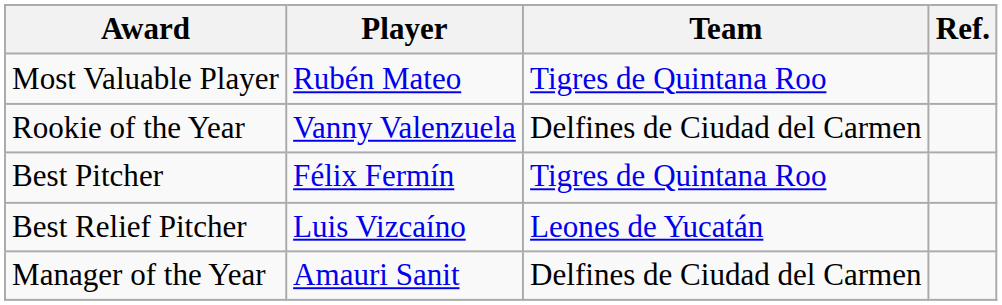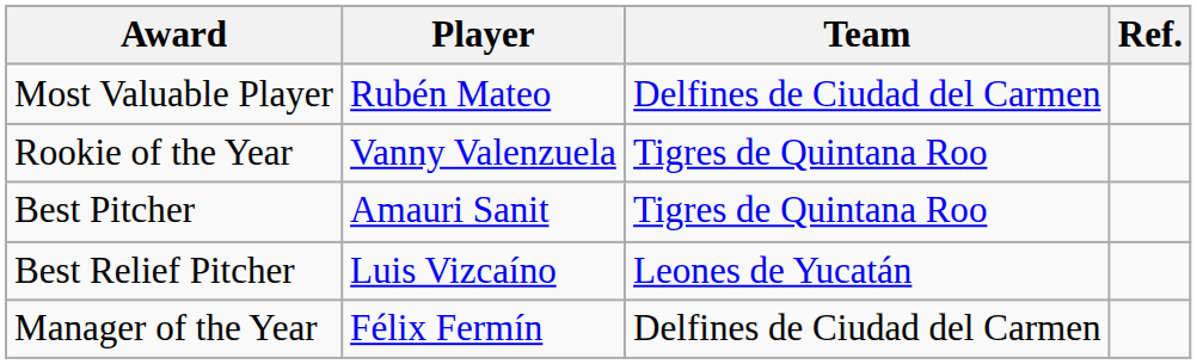 <table class="wikitable">
 <tr>
 <th>Award</th>
 <th>Player</th>
 <th>Team</th>
 <th>Ref.</th>
 </tr>
 <tr>
 <td scope="row">Most Valuable Player</td>
 <td> <a href='#'>Rubén Mateo</a></td>
-<td><a href='#'>Tigres de Quintana Roo</a></td>
+<td><a href='#'>Delfines de Ciudad del Carmen</a></td>
 <td align=center></td>
 </tr>
 <tr>
 <td scope="row">Rookie of the Year</td>
 <td> <a href='#'>Vanny Valenzuela</a></td>
-<td>Delfines de Ciudad del Carmen</td>
+<td><a href='#'>Tigres de Quintana Roo</a></td>
 <td align=center></td>
 </tr>
 <tr>
 <td scope="row">Best Pitcher</td>
-<td> <a href='#'>Félix Fermín</a></td>
+<td> <a href='#'>Amauri Sanit</a></td>
 <td><a href='#'>Tigres de Quintana Roo</a></td>
 <td align=center></td>
 </tr>
 <tr>
 <td scope="row">Best Relief Pitcher</td>
 <td> <a href='#'>Luis Vizcaíno</a></td>
 <td><a href='#'>Leones de Yucatán</a></td>
 <td align=center></td>
 </tr>
 <tr>
 <td scope="row">Manager of the Year</td>
-<td> <a href='#'>Amauri Sanit</a></td>
+<td> <a href='#'>Félix Fermín</a></td>
 <td>Delfines de Ciudad del Carmen</td>
 <td align=center></td>
 </tr>
 </table>
